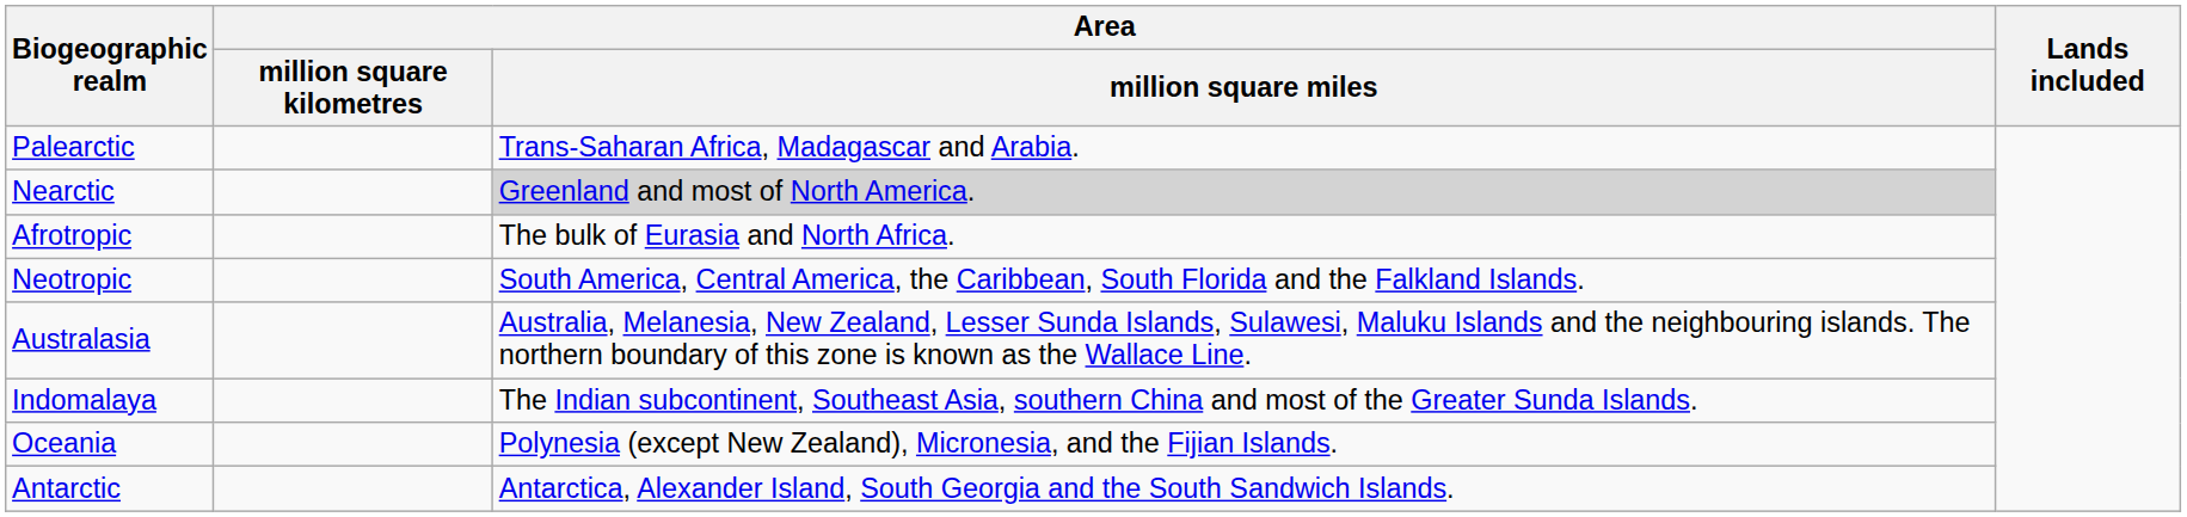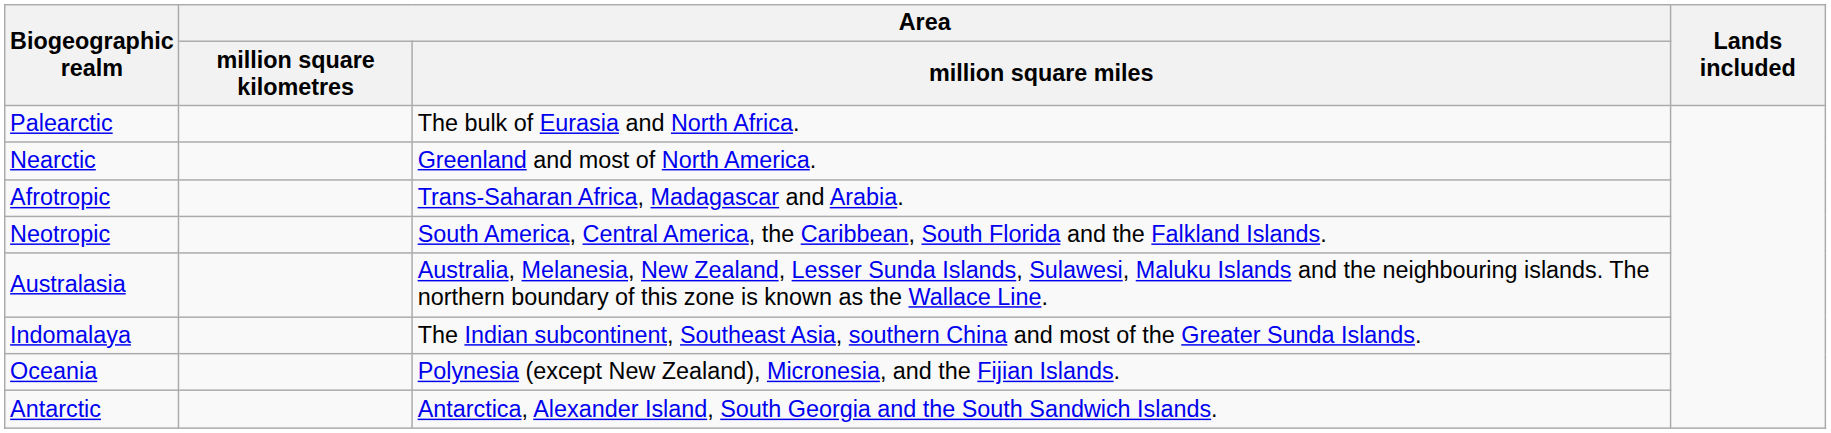 <table class=wikitable>
 <tr>
 <th rowspan=2>Biogeographic<br>realm</th>
 <th colspan=2>Area</th>
 <th rowspan=2>Lands included</th>
 </tr>
 <tr>
 <th>million square kilometres</th>
 <th>million square miles</th>
 </tr>
 <tr>
 <td><a href='#'>Palearctic</a></td>
 <td></td>
-<td><a href='#'>Trans-Saharan Africa</a>, <a href='#'>Madagascar</a> and <a href='#'>Arabia</a>.</td>
+<td>The bulk of <a href='#'>Eurasia</a> and <a href='#'>North Africa</a>.</td>
 </tr>
 <tr>
 <td><a href='#'>Nearctic</a></td>
 <td></td>
-<td style="background: lightgrey;"><a href='#'>Greenland</a> and most of <a href='#'>North America</a>.</td>
+<td><a href='#'>Greenland</a> and most of <a href='#'>North America</a>.</td>
 </tr>
 <tr>
 <td><a href='#'>Afrotropic</a></td>
 <td></td>
-<td>The bulk of <a href='#'>Eurasia</a> and <a href='#'>North Africa</a>.</td>
+<td><a href='#'>Trans-Saharan Africa</a>, <a href='#'>Madagascar</a> and <a href='#'>Arabia</a>.</td>
 </tr>
 <tr>
 <td><a href='#'>Neotropic</a></td>
 <td></td>
 <td><a href='#'>South America</a>, <a href='#'>Central America</a>, the <a href='#'>Caribbean</a>, <a href='#'>South Florida</a> and the <a href='#'>Falkland Islands</a>.</td>
 </tr>
 <tr>
 <td><a href='#'>Australasia</a></td>
 <td></td>
 <td><a href='#'>Australia</a>, <a href='#'>Melanesia</a>, <a href='#'>New Zealand</a>, <a href='#'>Lesser Sunda Islands</a>, <a href='#'>Sulawesi</a>, <a href='#'>Maluku Islands</a> and the neighbouring islands. The northern boundary of this zone is known as the <a href='#'>Wallace Line</a>.</td>
 </tr>
 <tr>
 <td><a href='#'>Indomalaya</a></td>
 <td></td>
 <td>The <a href='#'>Indian subcontinent</a>, <a href='#'>Southeast Asia</a>, <a href='#'>southern China</a> and most of the <a href='#'>Greater Sunda Islands</a>.</td>
 </tr>
 <tr>
 <td><a href='#'>Oceania</a></td>
 <td></td>
 <td><a href='#'>Polynesia</a> (except New Zealand), <a href='#'>Micronesia</a>, and the <a href='#'>Fijian Islands</a>.</td>
 </tr>
 <tr>
 <td><a href='#'>Antarctic</a></td>
 <td></td>
 <td><a href='#'>Antarctica</a>, <a href='#'>Alexander Island</a>, <a href='#'>South Georgia and the South Sandwich Islands</a>.</td>
 </tr>
 </table>
